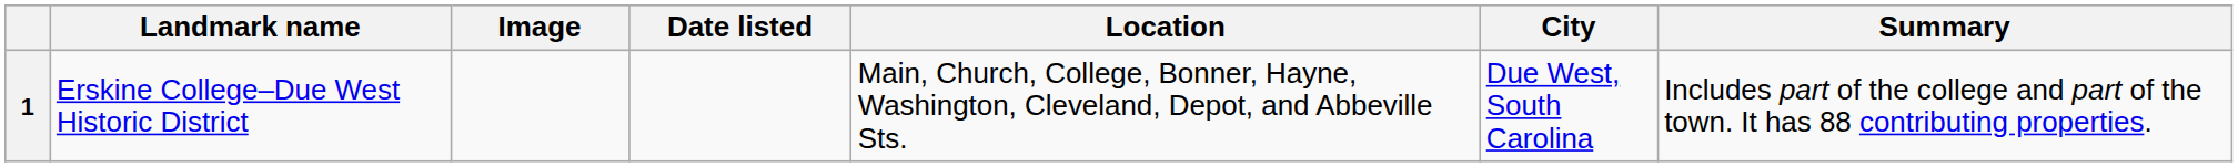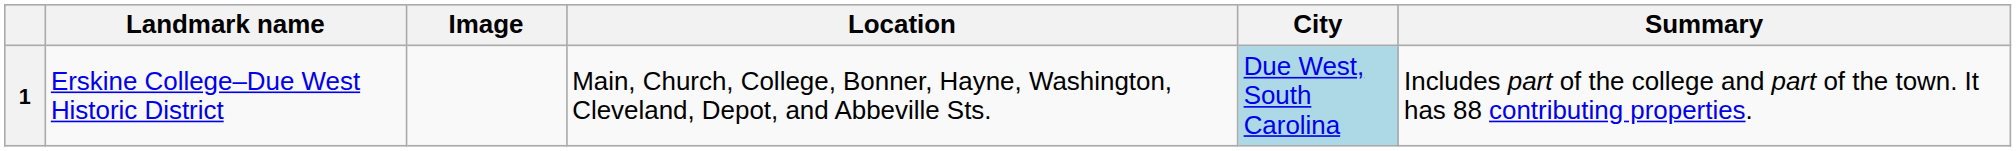 <table class="wikitable sortable" style="width:98%">
 <tr>
 <th width = 2% ></th>
 <th width = 18% ><strong>Landmark name</strong></th>
 <th width = 8% class="unsortable" ><strong>Image</strong></th>
-<th width = 10% ><strong>Date listed</strong></th>
 <th><strong>Location</strong></th>
 <th width = 8% ><strong>City</strong></th>
 <th class="unsortable" ><strong>Summary</strong></th>
 </tr>
 <tr>
 <th><small>1</small></th>
 <td><a href='#'>Erskine College–Due West Historic District</a></td>
 <td></td>
-<td></td>
 <td>Main, Church, College, Bonner, Hayne, Washington, Cleveland, Depot, and Abbeville Sts.<br><small></small></td>
-<td><a href='#'>Due West, South Carolina</a></td>
+<td style="background: lightblue;"><a href='#'>Due West, South Carolina</a></td>
 <td>Includes <em>part</em> of the college and <em>part</em> of the town. It has 88 <a href='#'>contributing properties</a>.</td>
 </tr>
 </table>
